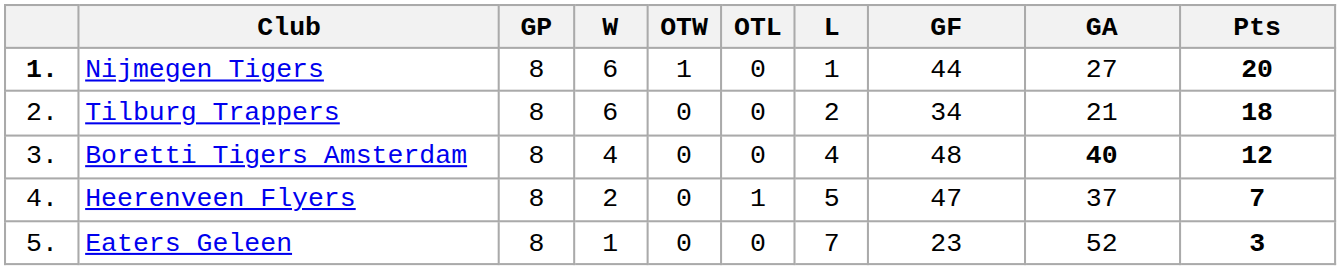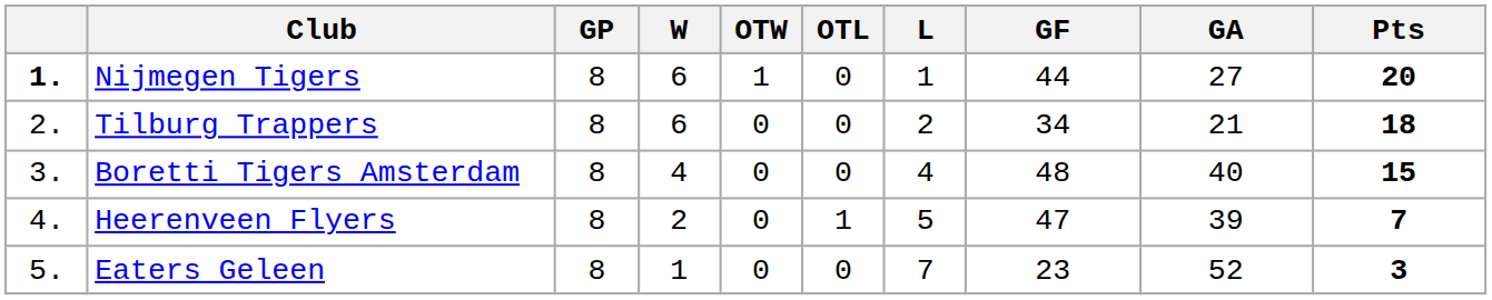 <table class="wikitable">
 <tr>
 <th width="30"></th>
 <th width="200">Club</th>
 <th width="30">GP</th>
 <th width="30">W</th>
 <th width="30">OTW</th>
 <th width="30">OTL</th>
 <th width="30">L</th>
 <th width="70">GF</th>
 <th width="70">GA</th>
 <th width="70">Pts</th>
 </tr>
 <tr bgcolor="#FFFFFF" align="center">
 <td><strong>1.</strong></td>
 <td align="left"><a href='#'>Nijmegen Tigers</a></td>
 <td>8</td>
 <td>6</td>
 <td>1</td>
 <td>0</td>
 <td>1</td>
 <td>44</td>
 <td>27</td>
 <td><strong>20</strong></td>
 </tr>
 <tr bgcolor="#FFFFFF" align="center">
 <td>2.</td>
 <td align="left"><a href='#'>Tilburg Trappers</a></td>
 <td>8</td>
 <td>6</td>
 <td>0</td>
 <td>0</td>
 <td>2</td>
 <td>34</td>
 <td>21</td>
 <td><strong>18</strong></td>
 </tr>
 <tr bgcolor="#FFFFFF" align="center">
 <td>3.</td>
 <td align="left"><a href='#'>Boretti Tigers Amsterdam</a></td>
 <td>8</td>
 <td>4</td>
 <td>0</td>
 <td>0</td>
 <td>4</td>
 <td>48</td>
-<td><strong>40</strong></td>
-<td><strong>12</strong></td>
+<td>40</td>
+<td><strong>15</strong></td>
 </tr>
 <tr bgcolor="#FFFFFF" align="center">
 <td>4.</td>
 <td align="left"><a href='#'>Heerenveen Flyers</a></td>
 <td>8</td>
 <td>2</td>
 <td>0</td>
 <td>1</td>
 <td>5</td>
 <td>47</td>
-<td>37</td>
+<td>39</td>
 <td><strong>7</strong></td>
 </tr>
 <tr bgcolor="#FFFFFF" align="center">
 <td>5.</td>
 <td align="left"><a href='#'>Eaters Geleen</a></td>
 <td>8</td>
 <td>1</td>
 <td>0</td>
 <td>0</td>
 <td>7</td>
 <td>23</td>
 <td>52</td>
 <td><strong>3</strong></td>
 </tr>
 </table>
